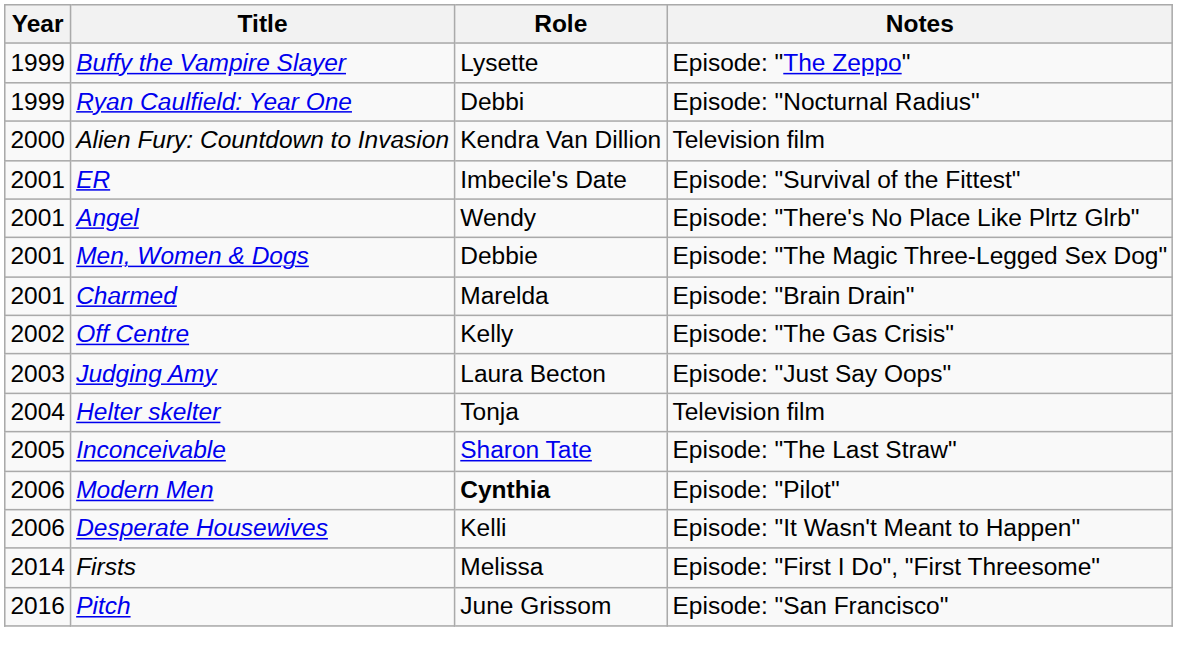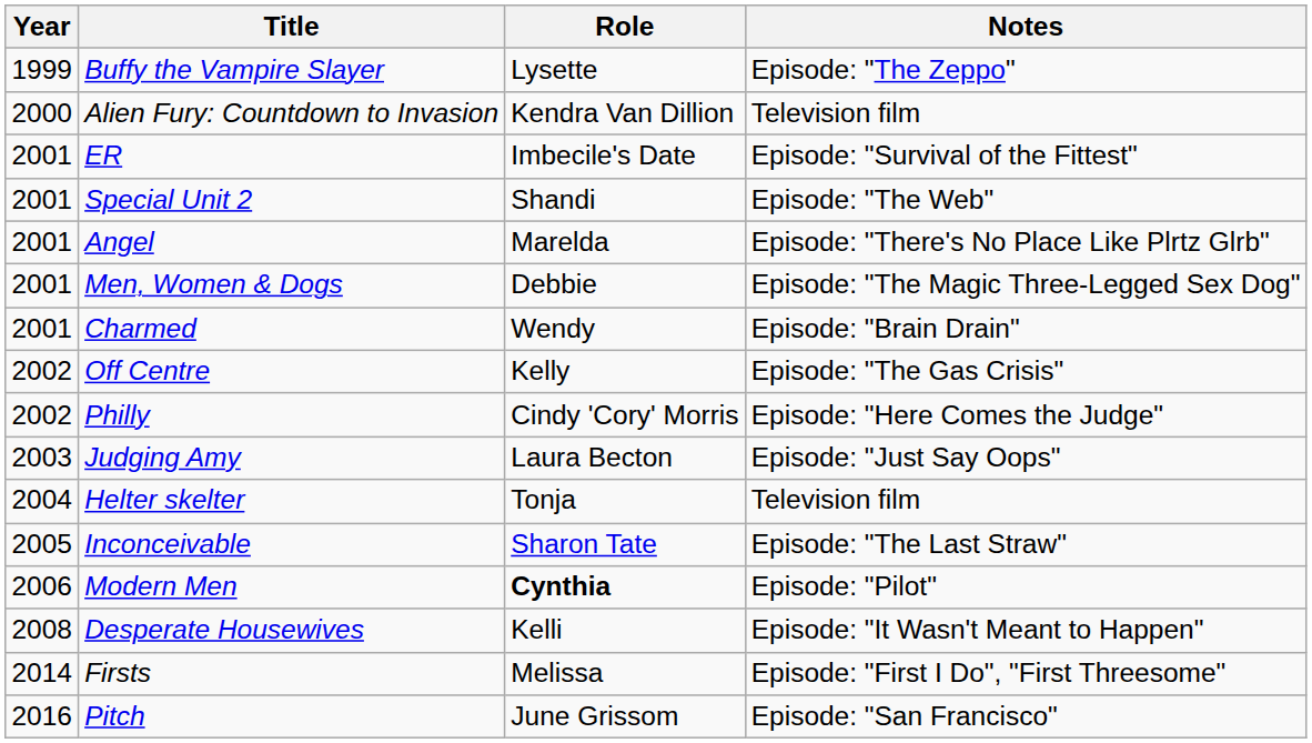 <table class="wikitable">
 <tr>
 <th>Year</th>
 <th>Title</th>
 <th>Role</th>
 <th>Notes</th>
 </tr>
 <tr>
 <td>1999</td>
 <td><em><a href='#'>Buffy the Vampire Slayer</a></em></td>
 <td>Lysette</td>
 <td>Episode: "<a href='#'>The Zeppo</a>"</td>
-</tr>
-<tr>
-<td>1999</td>
-<td><em><a href='#'>Ryan Caulfield: Year One</a></em></td>
-<td>Debbi</td>
-<td>Episode: "Nocturnal Radius"</td>
 </tr>
 <tr>
 <td>2000</td>
 <td><em>Alien Fury: Countdown to Invasion</em></td>
 <td>Kendra Van Dillion</td>
 <td>Television film</td>
 </tr>
 <tr>
 <td>2001</td>
 <td><em><a href='#'>ER</a></em></td>
 <td>Imbecile's Date</td>
 <td>Episode: "Survival of the Fittest"</td>
 </tr>
 <tr>
 <td>2001</td>
+<td><em><a href='#'>Special Unit 2</a></em></td>
+<td>Shandi</td>
+<td>Episode: "The Web"</td>
+</tr>
+<tr>
+<td>2001</td>
 <td><em><a href='#'>Angel</a></em></td>
-<td>Wendy</td>
+<td>Marelda</td>
 <td>Episode: "There's No Place Like Plrtz Glrb"</td>
 </tr>
 <tr>
 <td>2001</td>
 <td><em><a href='#'>Men, Women & Dogs</a></em></td>
 <td>Debbie</td>
 <td>Episode: "The Magic Three-Legged Sex Dog"</td>
 </tr>
 <tr>
 <td>2001</td>
 <td><em><a href='#'>Charmed</a></em></td>
-<td>Marelda</td>
+<td>Wendy</td>
 <td>Episode: "Brain Drain"</td>
 </tr>
 <tr>
 <td>2002</td>
 <td><em><a href='#'>Off Centre</a></em></td>
 <td>Kelly</td>
 <td>Episode: "The Gas Crisis"</td>
+</tr>
+<tr>
+<td>2002</td>
+<td><em><a href='#'>Philly</a></em></td>
+<td>Cindy 'Cory' Morris</td>
+<td>Episode: "Here Comes the Judge"</td>
 </tr>
 <tr>
 <td>2003</td>
 <td><em><a href='#'>Judging Amy</a></em></td>
 <td>Laura Becton</td>
 <td>Episode: "Just Say Oops"</td>
 </tr>
 <tr>
 <td>2004</td>
 <td><em><a href='#'>Helter skelter</a></em></td>
 <td>Tonja</td>
 <td>Television film</td>
 </tr>
 <tr>
 <td>2005</td>
 <td><em><a href='#'>Inconceivable</a></em></td>
 <td><a href='#'>Sharon Tate</a></td>
 <td>Episode: "The Last Straw"</td>
 </tr>
 <tr>
 <td>2006</td>
 <td><em><a href='#'>Modern Men</a></em></td>
 <td><strong>Cynthia</strong></td>
 <td>Episode: "Pilot"</td>
 </tr>
 <tr>
-<td>2006</td>
+<td>2008</td>
 <td><em><a href='#'>Desperate Housewives</a></em></td>
 <td>Kelli</td>
 <td>Episode: "It Wasn't Meant to Happen"</td>
 </tr>
 <tr>
 <td>2014</td>
 <td><em>Firsts</em></td>
 <td>Melissa</td>
 <td>Episode: "First I Do", "First Threesome"</td>
 </tr>
 <tr>
 <td>2016</td>
 <td><em><a href='#'>Pitch</a></em></td>
 <td>June Grissom</td>
 <td>Episode: "San Francisco"</td>
 </tr>
 </table>
